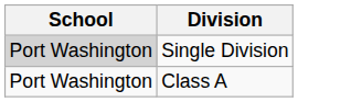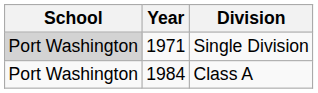 <table class="wikitable">
 <tr>
 <th>School</th>
+<th>Year</th>
 <th>Division</th>
 </tr>
 <tr>
 <td style="background: lightgrey;">Port Washington</td>
+<td>1971</td>
 <td>Single Division</td>
 </tr>
 <tr>
 <td>Port Washington</td>
+<td>1984</td>
 <td>Class A</td>
 </tr>
 </table>
